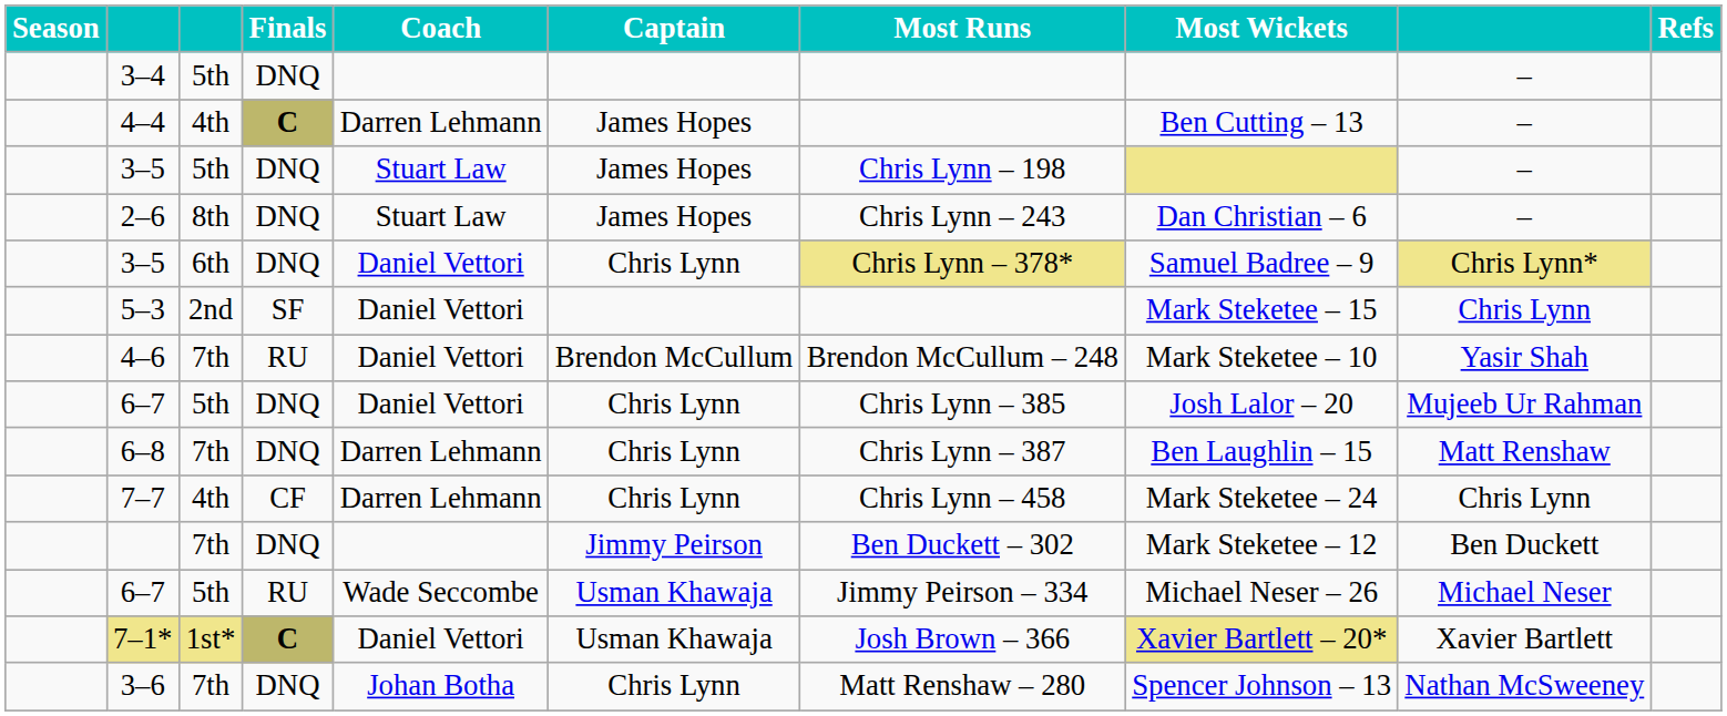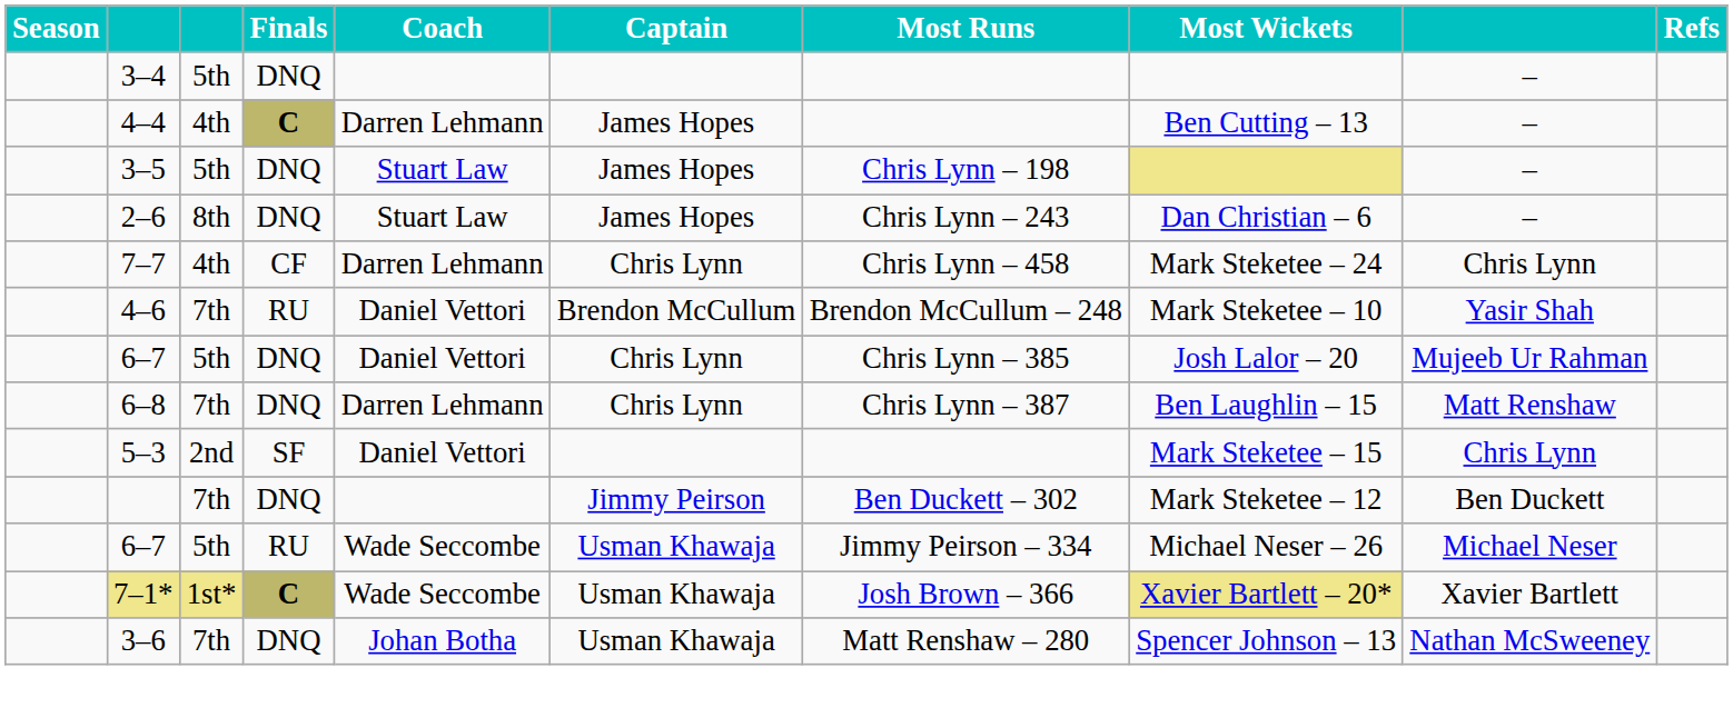 <table class="wikitable" style="font-size:100%">
 <tr>
 <th style="background:#00c1c1; color:white">Season</th>
 <th style="background:#00c1c1; color:white"></th>
 <th style="background:#00c1c1; color:white"></th>
 <th style="background:#00c1c1; color:white">Finals</th>
 <th style="background:#00c1c1; color:white">Coach</th>
 <th style="background:#00c1c1; color:white">Captain</th>
 <th style="background:#00c1c1; color:white">Most Runs</th>
 <th style="background:#00c1c1; color:white">Most Wickets</th>
 <th style="background:#00c1c1; color:white"></th>
 <th style="background:#00c1c1; color:white">Refs</th>
 </tr>
 <tr align=center>
 <td></td>
 <td>3–4</td>
 <td>5th</td>
 <td>DNQ</td>
 <td></td>
 <td></td>
 <td></td>
 <td></td>
 <td>–</td>
 <td></td>
 </tr>
 <tr align=center>
 <td></td>
 <td>4–4</td>
 <td>4th</td>
 <td bgcolor="DarkKhaki"><strong>C</strong></td>
 <td>Darren Lehmann</td>
 <td>James Hopes</td>
 <td></td>
 <td><a href='#'>Ben Cutting</a> – 13</td>
 <td>–</td>
 <td></td>
 </tr>
 <tr align=center>
 <td></td>
 <td>3–5</td>
 <td>5th</td>
 <td>DNQ</td>
 <td><a href='#'>Stuart Law</a></td>
 <td>James Hopes</td>
 <td><a href='#'>Chris Lynn</a> – 198</td>
 <td bgcolor="Khaki"></td>
 <td>–</td>
 <td></td>
 </tr>
 <tr align=center>
 <td></td>
 <td>2–6</td>
 <td>8th</td>
 <td>DNQ</td>
 <td>Stuart Law</td>
 <td>James Hopes</td>
 <td>Chris Lynn – 243</td>
 <td><a href='#'>Dan Christian</a> – 6</td>
 <td>–</td>
 <td></td>
 </tr>
 <tr align=center>
 <td></td>
-<td>3–5</td>
-<td>6th</td>
-<td>DNQ</td>
-<td><a href='#'>Daniel Vettori</a></td>
+<td>7–7</td>
+<td>4th</td>
+<td>CF</td>
+<td>Darren Lehmann</td>
 <td>Chris Lynn</td>
-<td bgcolor="Khaki">Chris Lynn – 378*</td>
-<td><a href='#'>Samuel Badree</a> – 9</td>
-<td bgcolor="Khaki">Chris Lynn*</td>
-<td></td>
-</tr>
-<tr align=center>
-<td></td>
-<td>5–3</td>
-<td>2nd</td>
-<td>SF</td>
-<td>Daniel Vettori</td>
-<td></td>
-<td></td>
-<td><a href='#'>Mark Steketee</a> – 15</td>
-<td><a href='#'>Chris Lynn</a></td>
+<td>Chris Lynn – 458</td>
+<td>Mark Steketee – 24</td>
+<td>Chris Lynn</td>
 <td></td>
 </tr>
 <tr align=center>
 <td></td>
 <td>4–6</td>
 <td>7th</td>
 <td>RU</td>
 <td>Daniel Vettori</td>
 <td>Brendon McCullum</td>
 <td>Brendon McCullum – 248</td>
 <td>Mark Steketee – 10</td>
 <td><a href='#'>Yasir Shah</a></td>
 <td></td>
 </tr>
 <tr align=center>
 <td></td>
 <td>6–7</td>
 <td>5th</td>
 <td>DNQ</td>
 <td>Daniel Vettori</td>
 <td>Chris Lynn</td>
 <td>Chris Lynn – 385</td>
 <td><a href='#'>Josh Lalor</a> – 20</td>
 <td><a href='#'>Mujeeb Ur Rahman</a></td>
 <td></td>
 </tr>
 <tr align=center>
 <td></td>
 <td>6–8</td>
 <td>7th</td>
 <td>DNQ</td>
 <td>Darren Lehmann</td>
 <td>Chris Lynn</td>
 <td>Chris Lynn – 387</td>
 <td><a href='#'>Ben Laughlin</a> – 15</td>
 <td><a href='#'>Matt Renshaw</a></td>
 <td></td>
 </tr>
 <tr align=center>
 <td></td>
-<td>7–7</td>
-<td>4th</td>
-<td>CF</td>
-<td>Darren Lehmann</td>
-<td>Chris Lynn</td>
-<td>Chris Lynn – 458</td>
-<td>Mark Steketee – 24</td>
-<td>Chris Lynn</td>
+<td>5–3</td>
+<td>2nd</td>
+<td>SF</td>
+<td>Daniel Vettori</td>
+<td></td>
+<td></td>
+<td><a href='#'>Mark Steketee</a> – 15</td>
+<td><a href='#'>Chris Lynn</a></td>
 <td></td>
 </tr>
 <tr align=center>
 <td></td>
 <td></td>
 <td>7th</td>
 <td>DNQ</td>
 <td></td>
 <td {{nowrap><a href='#'>Jimmy Peirson</a></td>
 <td><a href='#'>Ben Duckett</a> – 302</td>
 <td>Mark Steketee – 12</td>
 <td>Ben Duckett</td>
 <td></td>
 </tr>
 <tr align=center>
 <td></td>
 <td>6–7</td>
 <td>5th</td>
 <td>RU</td>
 <td>Wade Seccombe</td>
 <td><a href='#'>Usman Khawaja</a></td>
 <td>Jimmy Peirson – 334</td>
 <td>Michael Neser – 26</td>
 <td><a href='#'>Michael Neser</a></td>
 <td></td>
 </tr>
 <tr align=center>
 <td></td>
 <td bgcolor="Khaki">7–1*</td>
 <td bgcolor="Khaki">1st*</td>
 <td bgcolor="DarkKhaki"><strong>C</strong></td>
-<td>Daniel Vettori</td>
+<td>Wade Seccombe</td>
 <td>Usman Khawaja</td>
 <td><a href='#'>Josh Brown</a> – 366</td>
 <td bgcolor="Khaki"><a href='#'>Xavier Bartlett</a> – 20*</td>
 <td>Xavier Bartlett</td>
 <td></td>
 </tr>
 <tr align=center>
 <td></td>
 <td>3–6</td>
 <td>7th</td>
 <td>DNQ</td>
 <td><a href='#'>Johan Botha</a></td>
-<td>Chris Lynn</td>
+<td>Usman Khawaja</td>
 <td>Matt Renshaw – 280</td>
 <td><a href='#'>Spencer Johnson</a> – 13</td>
 <td><a href='#'>Nathan McSweeney</a></td>
 <td></td>
 </tr>
 </table>
